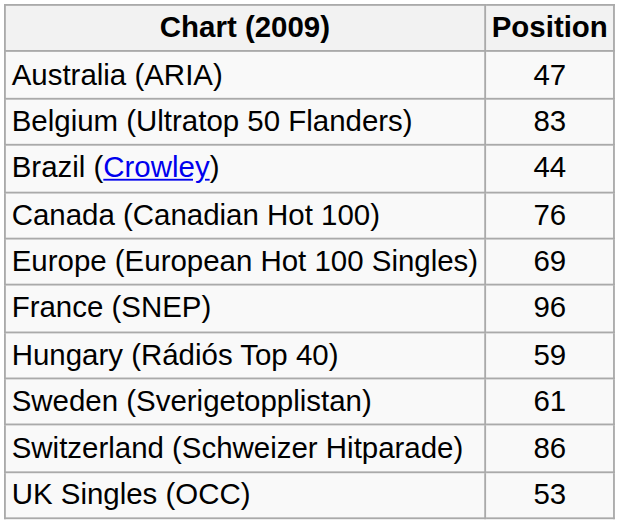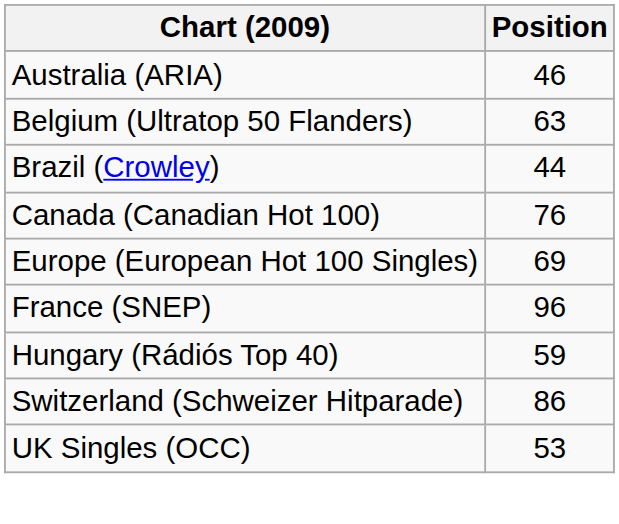 <table class="wikitable sortable">
 <tr>
 <th>Chart (2009)</th>
 <th>Position</th>
 </tr>
 <tr>
 <td>Australia (ARIA)</td>
-<td align="center">47</td>
+<td align="center">46</td>
 </tr>
 <tr>
 <td>Belgium (Ultratop 50 Flanders)</td>
-<td align="center">83</td>
+<td align="center">63</td>
 </tr>
 <tr>
 <td>Brazil (<a href='#'>Crowley</a>)</td>
 <td align="center">44</td>
 </tr>
 <tr>
 <td>Canada (Canadian Hot 100)</td>
 <td align="center">76</td>
 </tr>
 <tr>
 <td>Europe (European Hot 100 Singles)</td>
 <td align="center">69</td>
 </tr>
 <tr>
 <td>France (SNEP)</td>
 <td align="center">96</td>
 </tr>
 <tr>
 <td>Hungary (Rádiós Top 40)</td>
 <td align="center">59</td>
 </tr>
 <tr>
-<td>Sweden (Sverigetopplistan)</td>
-<td align="center">61</td>
-</tr>
-<tr>
 <td>Switzerland (Schweizer Hitparade)</td>
 <td align="center">86</td>
 </tr>
 <tr>
 <td>UK Singles (OCC)</td>
 <td style="text-align:center;">53</td>
 </tr>
 </table>
